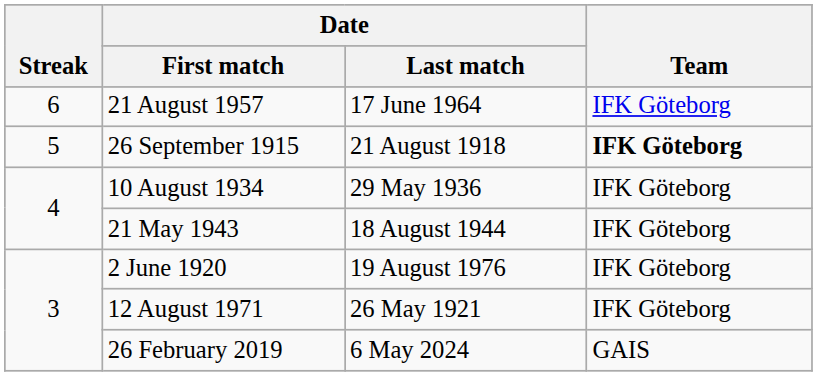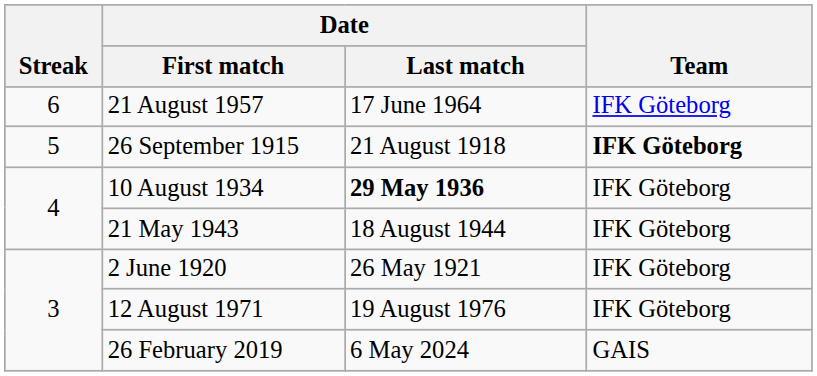 <table class="wikitable" style="font-size:90%">
 <tr>
 <th rowspan="2" valign="bottom" width="50">Streak</th>
 <th colspan="2">Date</th>
 <th rowspan="2" valign="bottom" width="125">Team</th>
 </tr>
 <tr>
 <th width="135">First match</th>
 <th width="135">Last match</th>
 </tr>
 <tr>
 <td align="center">6</td>
 <td>21 August 1957</td>
 <td>17 June 1964</td>
 <td><a href='#'>IFK Göteborg</a></td>
 </tr>
 <tr>
 <td align="center">5</td>
 <td>26 September 1915</td>
 <td>21 August 1918</td>
 <td><strong>IFK Göteborg</strong></td>
 </tr>
 <tr>
 <td rowspan="2" align="center">4</td>
 <td>10 August 1934</td>
-<td>29 May 1936</td>
+<td><strong>29 May 1936</strong></td>
 <td>IFK Göteborg</td>
 </tr>
 <tr>
 <td>21 May 1943</td>
 <td>18 August 1944</td>
 <td>IFK Göteborg</td>
 </tr>
 <tr>
 <td rowspan="3" align="center">3</td>
 <td>2 June 1920</td>
-<td>19 August 1976</td>
+<td>26 May 1921</td>
 <td>IFK Göteborg</td>
 </tr>
 <tr>
 <td>12 August 1971</td>
-<td>26 May 1921</td>
+<td>19 August 1976</td>
 <td>IFK Göteborg</td>
 </tr>
 <tr>
 <td>26 February 2019</td>
 <td>6 May 2024</td>
 <td>GAIS</td>
 </tr>
 </table>
